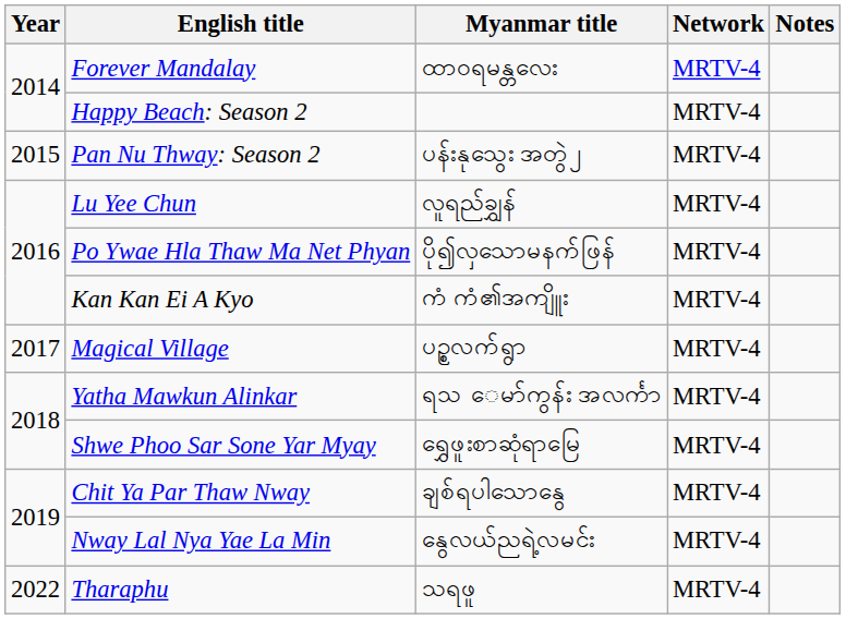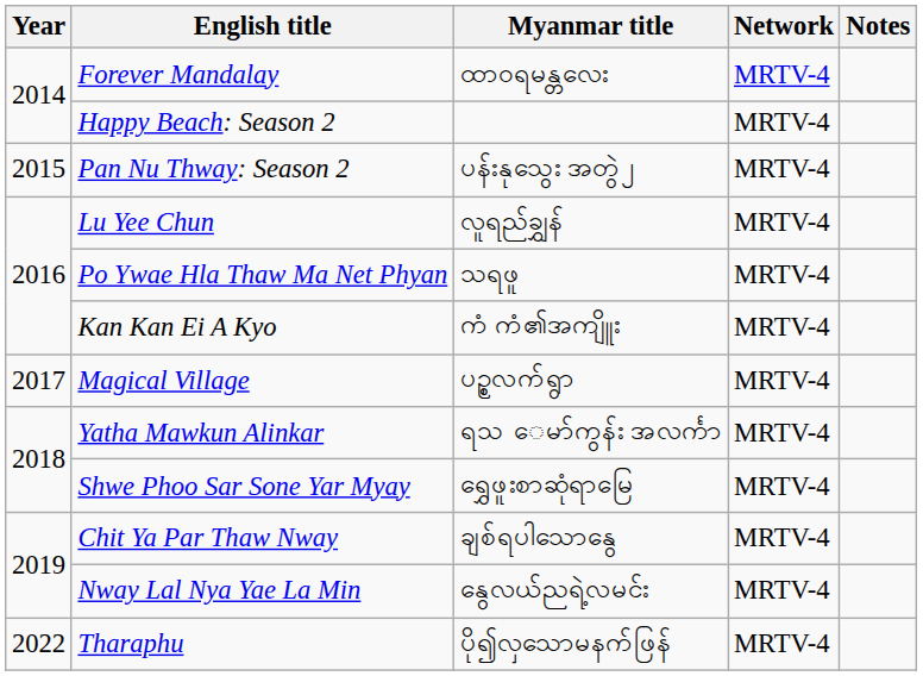 <table class="wikitable">
 <tr>
 <th width=10>Year</th>
 <th>English title</th>
 <th>Myanmar title</th>
 <th>Network</th>
 <th>Notes</th>
 </tr>
 <tr>
 <td rowspan="2">2014</td>
 <td><em><a href='#'>Forever Mandalay</a></em></td>
 <td>ထာဝရမန္တလေး</td>
 <td><a href='#'>MRTV-4</a></td>
 <td></td>
 </tr>
 <tr>
 <td><em><a href='#'>Happy Beach</a>: Season 2</em></td>
 <td></td>
 <td>MRTV-4</td>
 <td></td>
 </tr>
 <tr>
 <td>2015</td>
 <td><em><a href='#'>Pan Nu Thway</a>: Season 2</em></td>
 <td>ပန်းနုသွေး အတွဲ၂</td>
 <td>MRTV-4</td>
 <td></td>
 </tr>
 <tr>
 <td rowspan="3">2016</td>
 <td><em><a href='#'>Lu Yee Chun</a></em></td>
 <td>လူရည်ချွှန်</td>
 <td>MRTV-4</td>
 <td></td>
 </tr>
 <tr>
 <td><em><a href='#'>Po Ywae Hla Thaw Ma Net Phyan</a></em></td>
-<td>ပို၍လှသောမနက်ဖြန်</td>
+<td>သရဖူ</td>
 <td>MRTV-4</td>
 <td></td>
 </tr>
 <tr>
 <td><em>Kan Kan Ei A Kyo</em></td>
 <td>ကံ ကံ၏အကျိူး</td>
 <td>MRTV-4</td>
 <td></td>
 </tr>
 <tr>
 <td>2017</td>
 <td><em><a href='#'>Magical Village</a></em></td>
 <td>ပဉ္စလက်ရွာ</td>
 <td>MRTV-4</td>
 <td></td>
 </tr>
 <tr>
 <td rowspan="2">2018</td>
 <td><em><a href='#'>Yatha Mawkun Alinkar</a></em></td>
 <td>ရသ ေမာ်ကွန်း အလင်္ကာ</td>
 <td>MRTV-4</td>
 <td></td>
 </tr>
 <tr>
 <td><em><a href='#'>Shwe Phoo Sar Sone Yar Myay</a></em></td>
 <td>ရွှေဖူးစာဆုံရာမြေ</td>
 <td>MRTV-4</td>
 <td></td>
 </tr>
 <tr>
 <td rowspan="2">2019</td>
 <td><em><a href='#'>Chit Ya Par Thaw Nway</a></em></td>
 <td>ချစ်ရပါသောနွေ</td>
 <td>MRTV-4</td>
 <td></td>
 </tr>
 <tr>
 <td><em><a href='#'>Nway Lal Nya Yae La Min</a></em></td>
 <td>နွေလယ်ညရဲ့လမင်း</td>
 <td>MRTV-4</td>
 <td></td>
 </tr>
 <tr>
 <td>2022</td>
 <td><em><a href='#'>Tharaphu</a></em></td>
-<td>သရဖူ</td>
+<td>ပို၍လှသောမနက်ဖြန်</td>
 <td>MRTV-4</td>
 <td></td>
 </tr>
 </table>
